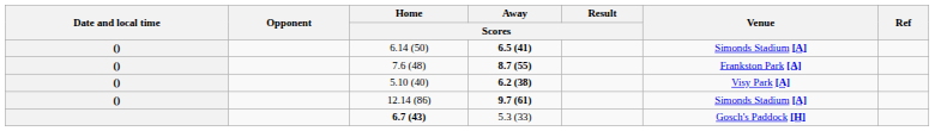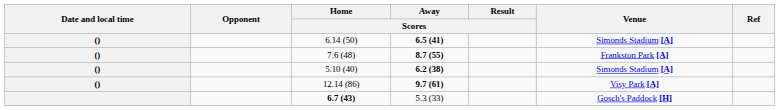 <table class="wikitable plainrowheaders" style="font-size:90%; width:100%; text-align:center;">
 <tr>
 <th scope="col" rowspan="2">Date and local time</th>
 <th scope="col" rowspan="2">Opponent</th>
 <th scope="col">Home</th>
 <th scope="col">Away</th>
 <th scope="col">Result</th>
 <th scope="col" rowspan="2">Venue</th>
 <th scope="col" class="unsortable" rowspan=2>Ref</th>
 </tr>
 <tr>
 <th scope="col" colspan="3">Scores</th>
 </tr>
 <tr>
 <th scope="row"> ()</th>
 <td align=left></td>
 <td>6.14 (50)</td>
 <td><strong>6.5 (41)</strong></td>
 <td></td>
 <td><a href='#'>Simonds Stadium</a> <a href='#'><strong>[A]</strong></a></td>
 <td></td>
 </tr>
 <tr>
 <th scope="row"> ()</th>
 <td align=left></td>
 <td>7.6 (48)</td>
 <td><strong>8.7 (55)</strong></td>
 <td></td>
 <td><a href='#'>Frankston Park</a> <a href='#'><strong>[A]</strong></a></td>
 <td></td>
 </tr>
 <tr>
 <th scope="row"> ()</th>
 <td align=left></td>
 <td>5.10 (40)</td>
 <td><strong>6.2 (38)</strong></td>
 <td></td>
-<td><a href='#'>Visy Park</a> <a href='#'><strong>[A]</strong></a></td>
+<td><a href='#'>Simonds Stadium</a> <a href='#'><strong>[A]</strong></a></td>
 <td></td>
 </tr>
 <tr>
 <th scope="row"> ()</th>
 <td align=left></td>
 <td>12.14 (86)</td>
 <td><strong>9.7 (61)</strong></td>
 <td></td>
-<td><a href='#'>Simonds Stadium</a> <a href='#'><strong>[A]</strong></a></td>
+<td><a href='#'>Visy Park</a> <a href='#'><strong>[A]</strong></a></td>
 <td></td>
 </tr>
 <tr>
 <th scope="row"> </th>
 <td align=left></td>
 <td><strong>6.7 (43)</strong></td>
 <td>5.3 (33)</td>
 <td></td>
 <td><a href='#'>Gosch's Paddock</a> <a href='#'><strong>[H]</strong></a></td>
 <td></td>
 </tr>
 </table>
